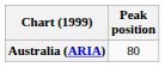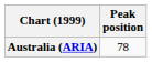 <table class="wikitable plainrowheaders">
 <tr>
 <th scope="col">Chart (1999)</th>
 <th scope="col">Peak<br>position</th>
 </tr>
 <tr>
 <th scope="row">Australia (<a href='#'>ARIA</a>)</th>
-<td align="center">80</td>
+<td align="center">78</td>
 </tr>
 </table>
